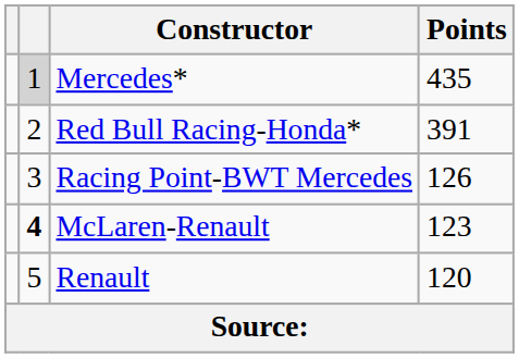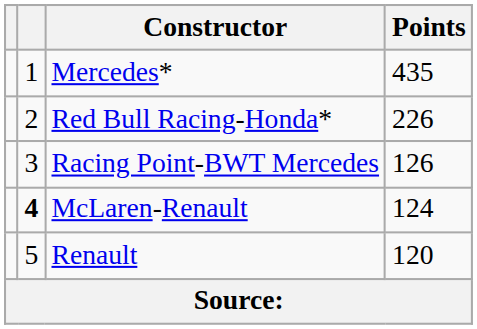 <table class="wikitable" style="font-size: 85%;">
 <tr>
 <th scope="col"></th>
 <th scope="col"></th>
 <th scope="col">Constructor</th>
 <th scope="col">Points</th>
 </tr>
 <tr>
 <td align="left"></td>
-<td align="center" style="background: lightgrey;">1</td>
+<td align="center">1</td>
 <td> <a href='#'>Mercedes</a>*</td>
 <td align="left">435</td>
 </tr>
 <tr>
 <td align="left"></td>
 <td align="center">2</td>
 <td> <a href='#'>Red Bull Racing</a>-<a href='#'>Honda</a>*</td>
-<td align="left">391</td>
+<td align="left">226</td>
 </tr>
 <tr>
 <td align="left"></td>
 <td align="center">3</td>
 <td> <a href='#'>Racing Point</a>-<a href='#'>BWT Mercedes</a></td>
 <td align="left">126</td>
 </tr>
 <tr>
 <td align="left"></td>
 <td align="center"><strong>4</strong></td>
 <td> <a href='#'>McLaren</a>-<a href='#'>Renault</a></td>
-<td align="left">123</td>
+<td align="left">124</td>
 </tr>
 <tr>
 <td align="left"></td>
 <td align="center">5</td>
 <td> <a href='#'>Renault</a></td>
 <td align="left">120</td>
 </tr>
 <tr>
 <th colspan=4>Source:</th>
 </tr>
 </table>
